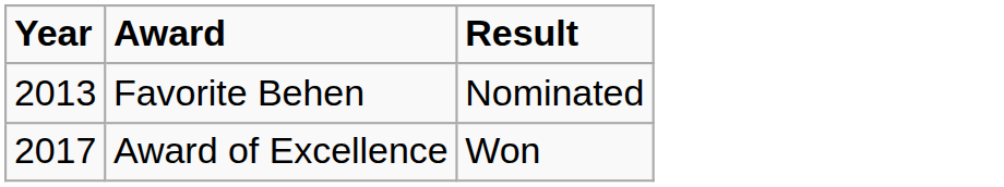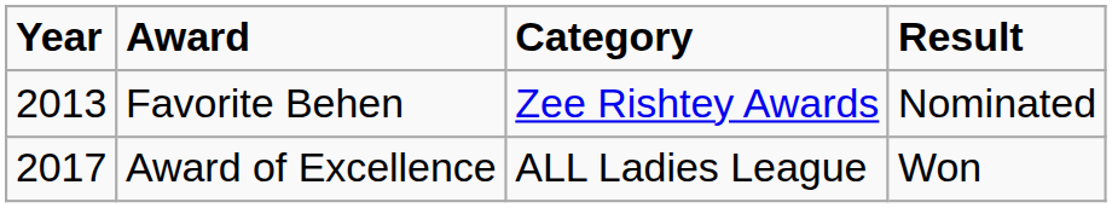 <table class="wikitable">
 <tr>
 <td><strong>Year</strong></td>
 <td><strong>Award</strong></td>
+<td><strong>Category</strong></td>
 <td><strong>Result</strong></td>
 </tr>
 <tr>
 <td>2013</td>
 <td>Favorite Behen</td>
+<td><a href='#'>Zee Rishtey Awards</a></td>
 <td>Nominated</td>
 </tr>
 <tr>
 <td>2017</td>
 <td>Award of Excellence</td>
+<td>ALL Ladies League</td>
 <td>Won</td>
 </tr>
 </table>
